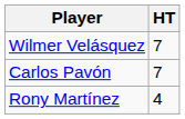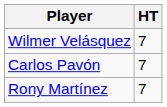 <table class="wikitable">
 <tr>
 <th>Player</th>
 <th>HT</th>
 </tr>
 <tr>
 <td> <a href='#'>Wilmer Velásquez</a></td>
 <td>7</td>
 </tr>
 <tr>
 <td> <a href='#'>Carlos Pavón</a></td>
 <td>7</td>
 </tr>
 <tr>
 <td> <a href='#'>Rony Martínez</a></td>
-<td>4</td>
+<td>7</td>
 </tr>
 </table>
